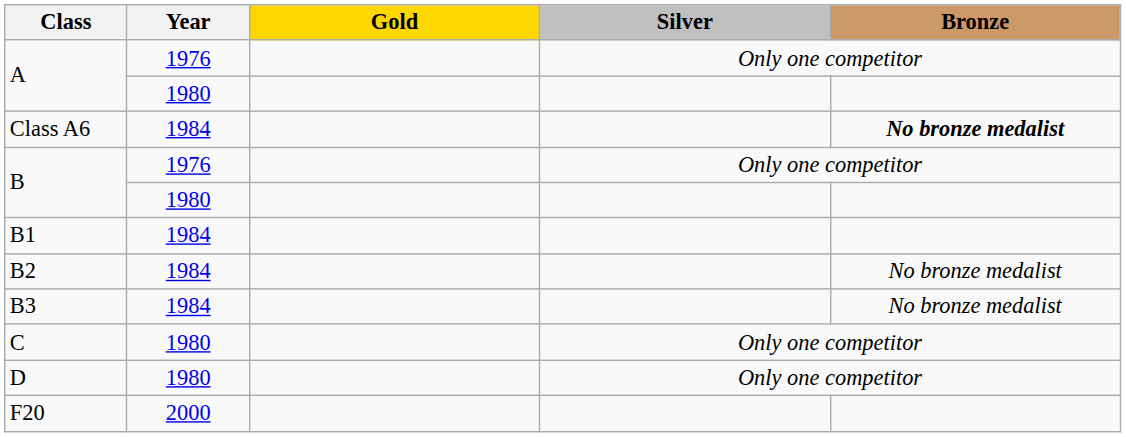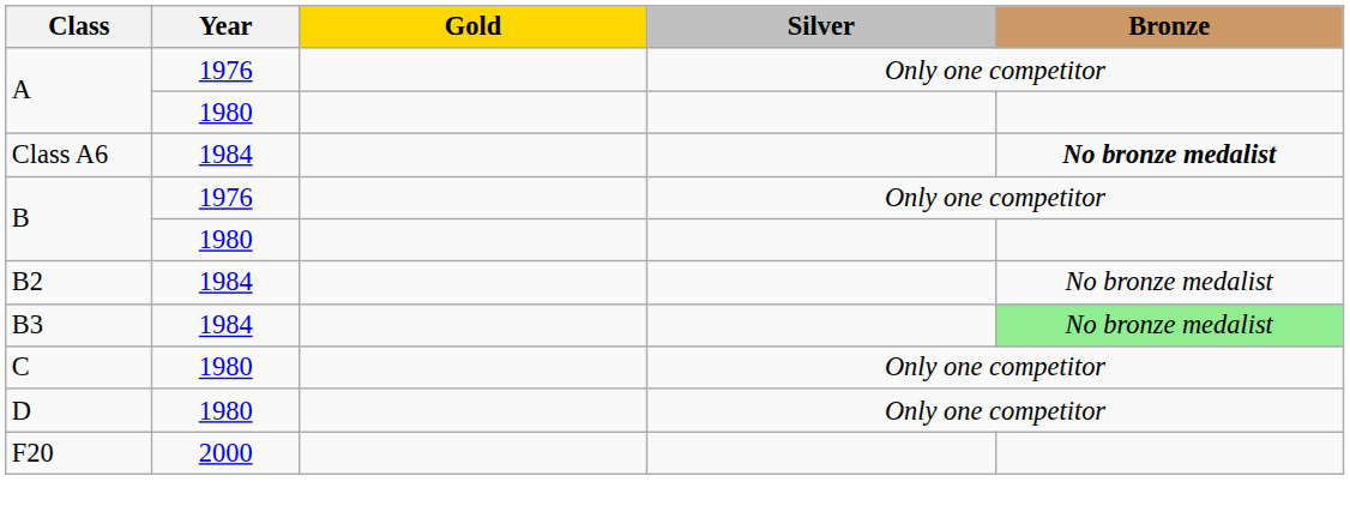 <table class="wikitable">
 <tr>
 <th width=80>Class</th>
 <th width=80>Year</th>
 <td align=center width=200 bgcolor=gold><strong>Gold</strong></td>
 <td align=center width=200 bgcolor=silver><strong>Silver</strong></td>
 <td align=center width=200 bgcolor=cc9966><strong>Bronze</strong></td>
 </tr>
 <tr>
 <td rowspan=2>A</td>
 <td align=center><a href='#'>1976</a></td>
 <td></td>
 <td colspan="2" align="center"><em>Only one competitor</em></td>
 </tr>
 <tr>
 <td align=center><a href='#'>1980</a></td>
 <td></td>
 <td></td>
 <td></td>
 </tr>
 <tr>
 <td>Class A6</td>
 <td align=center><a href='#'>1984</a></td>
 <td></td>
 <td></td>
 <td align="center"><strong><em>No bronze medalist</em></strong></td>
 </tr>
 <tr>
 <td rowspan=2>B</td>
 <td align=center><a href='#'>1976</a></td>
 <td></td>
 <td colspan="2" align="center"><em>Only one competitor</em></td>
 </tr>
 <tr>
 <td align=center><a href='#'>1980</a></td>
 <td></td>
 <td></td>
 <td></td>
 </tr>
 <tr>
-<td>B1</td>
-<td align=center><a href='#'>1984</a></td>
-<td></td>
-<td></td>
-<td></td>
-</tr>
-<tr>
 <td>B2</td>
 <td align=center><a href='#'>1984</a></td>
 <td></td>
 <td></td>
 <td align="center"><em>No bronze medalist</em></td>
 </tr>
 <tr>
 <td>B3</td>
 <td align=center><a href='#'>1984</a></td>
 <td></td>
 <td></td>
-<td align="center"><em>No bronze medalist</em></td>
+<td align="center" style="background: lightgreen;"><em>No bronze medalist</em></td>
 </tr>
 <tr>
 <td>C</td>
 <td align=center><a href='#'>1980</a></td>
 <td></td>
 <td colspan="2" align="center"><em>Only one competitor</em></td>
 </tr>
 <tr>
 <td>D</td>
 <td align=center><a href='#'>1980</a></td>
 <td></td>
 <td colspan="2" align="center"><em>Only one competitor</em></td>
 </tr>
 <tr>
 <td>F20</td>
 <td align=center><a href='#'>2000</a></td>
 <td></td>
 <td></td>
 <td></td>
 </tr>
 </table>
